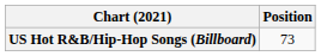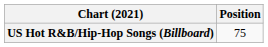 <table class="wikitable plainrowheaders" style="text-align:center">
 <tr>
 <th scope="col">Chart (2021)</th>
 <th scope="col">Position</th>
 </tr>
 <tr>
 <th scope="row">US Hot R&B/Hip-Hop Songs (<em>Billboard</em>)</th>
-<td>73</td>
+<td>75</td>
 </tr>
 </table>
